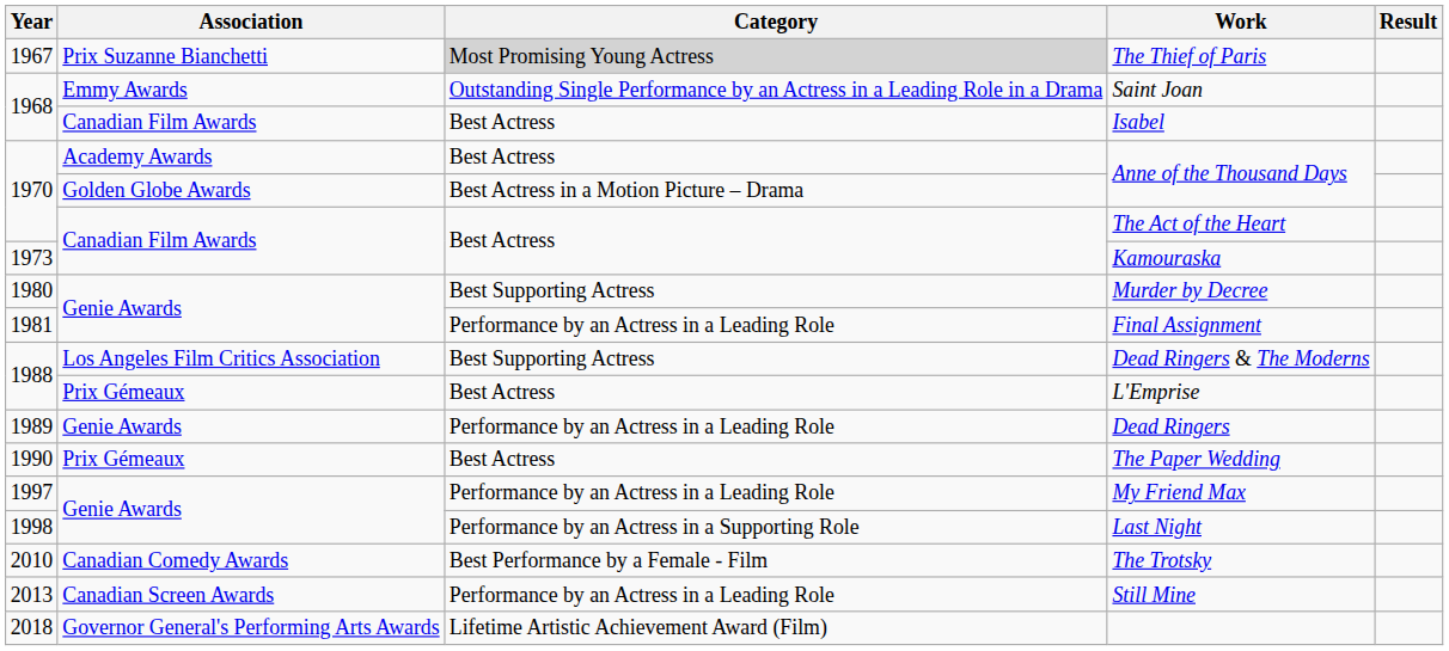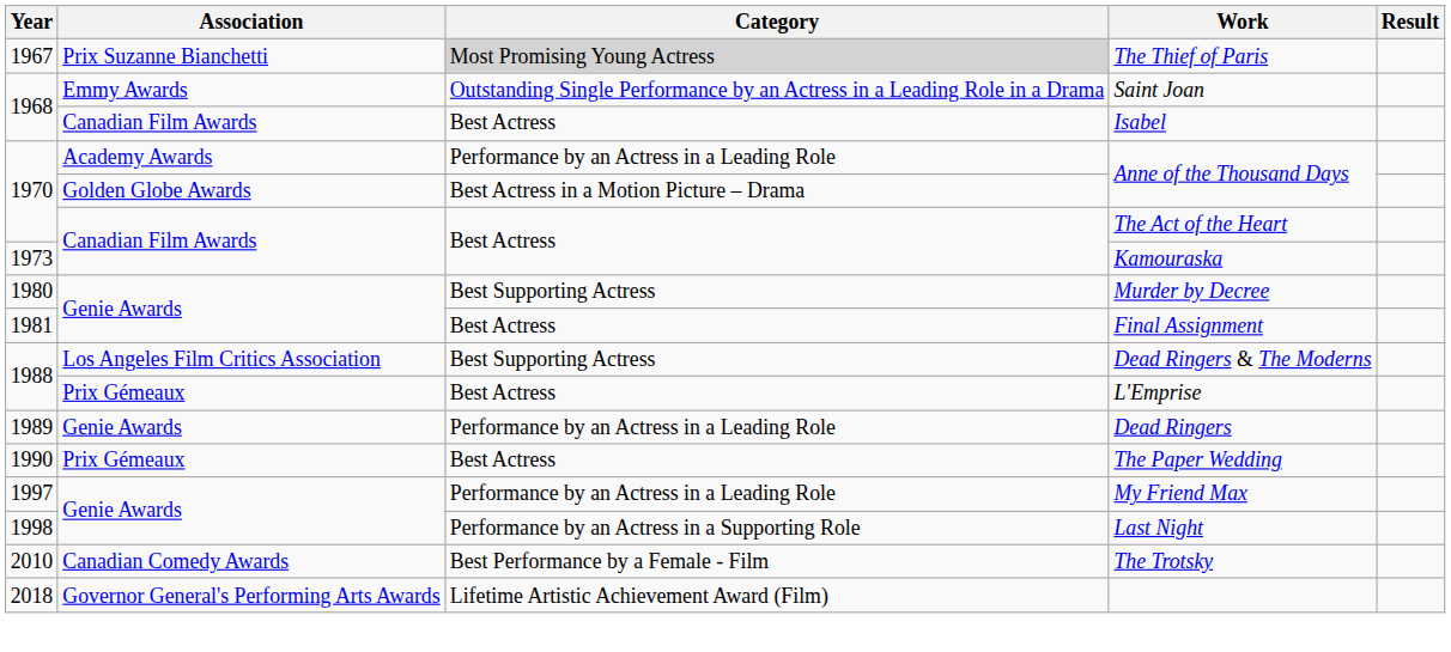 <table class="wikitable sortable">
 <tr>
 <th>Year</th>
 <th>Association</th>
 <th>Category</th>
 <th>Work</th>
 <th>Result</th>
 </tr>
 <tr>
 <td>1967</td>
 <td><a href='#'>Prix Suzanne Bianchetti</a></td>
 <td style="background: lightgrey;">Most Promising Young Actress</td>
 <td><em><a href='#'>The Thief of Paris</a></em></td>
 <td></td>
 </tr>
 <tr>
 <td rowspan="2">1968</td>
 <td><a href='#'>Emmy Awards</a></td>
 <td><a href='#'>Outstanding Single Performance by an Actress in a Leading Role in a Drama</a></td>
 <td><em>Saint Joan</em></td>
 <td></td>
 </tr>
 <tr>
 <td><a href='#'>Canadian Film Awards</a></td>
 <td>Best Actress</td>
 <td><em><a href='#'>Isabel</a></em></td>
 <td></td>
 </tr>
 <tr>
 <td rowspan="3">1970</td>
 <td><a href='#'>Academy Awards</a></td>
-<td>Best Actress</td>
+<td>Performance by an Actress in a Leading Role</td>
 <td rowspan="2"><em><a href='#'>Anne of the Thousand Days</a></em></td>
 <td></td>
 </tr>
 <tr>
 <td><a href='#'>Golden Globe Awards</a></td>
 <td>Best Actress in a Motion Picture – Drama</td>
 <td></td>
 </tr>
 <tr>
 <td rowspan="2"><a href='#'>Canadian Film Awards</a></td>
 <td rowspan="2">Best Actress</td>
 <td><em><a href='#'>The Act of the Heart</a></em></td>
 <td></td>
 </tr>
 <tr>
 <td>1973</td>
 <td><em><a href='#'>Kamouraska</a></em></td>
 <td></td>
 </tr>
 <tr>
 <td>1980</td>
 <td rowspan="2"><a href='#'>Genie Awards</a></td>
 <td>Best Supporting Actress</td>
 <td><em><a href='#'>Murder by Decree</a></em></td>
 <td></td>
 </tr>
 <tr>
 <td>1981</td>
-<td>Performance by an Actress in a Leading Role</td>
+<td>Best Actress</td>
 <td><em><a href='#'>Final Assignment</a></em></td>
 <td></td>
 </tr>
 <tr>
 <td rowspan="2">1988</td>
 <td><a href='#'>Los Angeles Film Critics Association</a></td>
 <td>Best Supporting Actress</td>
 <td><em><a href='#'>Dead Ringers</a></em> & <em><a href='#'>The Moderns</a></em></td>
 <td></td>
 </tr>
 <tr>
 <td><a href='#'>Prix Gémeaux</a></td>
 <td>Best Actress</td>
 <td><em>L'Emprise</em></td>
 <td></td>
 </tr>
 <tr>
 <td>1989</td>
 <td><a href='#'>Genie Awards</a></td>
 <td>Performance by an Actress in a Leading Role</td>
 <td><em><a href='#'>Dead Ringers</a></em></td>
 <td></td>
 </tr>
 <tr>
 <td>1990</td>
 <td><a href='#'>Prix Gémeaux</a></td>
 <td>Best Actress</td>
 <td><em><a href='#'>The Paper Wedding</a></em></td>
 <td></td>
 </tr>
 <tr>
 <td>1997</td>
 <td rowspan="2"><a href='#'>Genie Awards</a></td>
 <td>Performance by an Actress in a Leading Role</td>
 <td><em><a href='#'>My Friend Max</a></em></td>
 <td></td>
 </tr>
 <tr>
 <td>1998</td>
 <td>Performance by an Actress in a Supporting Role</td>
 <td><em><a href='#'>Last Night</a></em></td>
 <td></td>
 </tr>
 <tr>
 <td>2010</td>
 <td><a href='#'>Canadian Comedy Awards</a></td>
 <td>Best Performance by a Female - Film</td>
 <td><em><a href='#'>The Trotsky</a></em></td>
 <td></td>
 </tr>
 <tr>
-<td>2013</td>
-<td><a href='#'>Canadian Screen Awards</a></td>
-<td>Performance by an Actress in a Leading Role</td>
-<td><em><a href='#'>Still Mine</a></em></td>
-<td></td>
-</tr>
-<tr>
 <td>2018</td>
 <td><a href='#'>Governor General's Performing Arts Awards</a></td>
 <td>Lifetime Artistic Achievement Award (Film)</td>
 <td></td>
 <td></td>
 </tr>
 </table>
